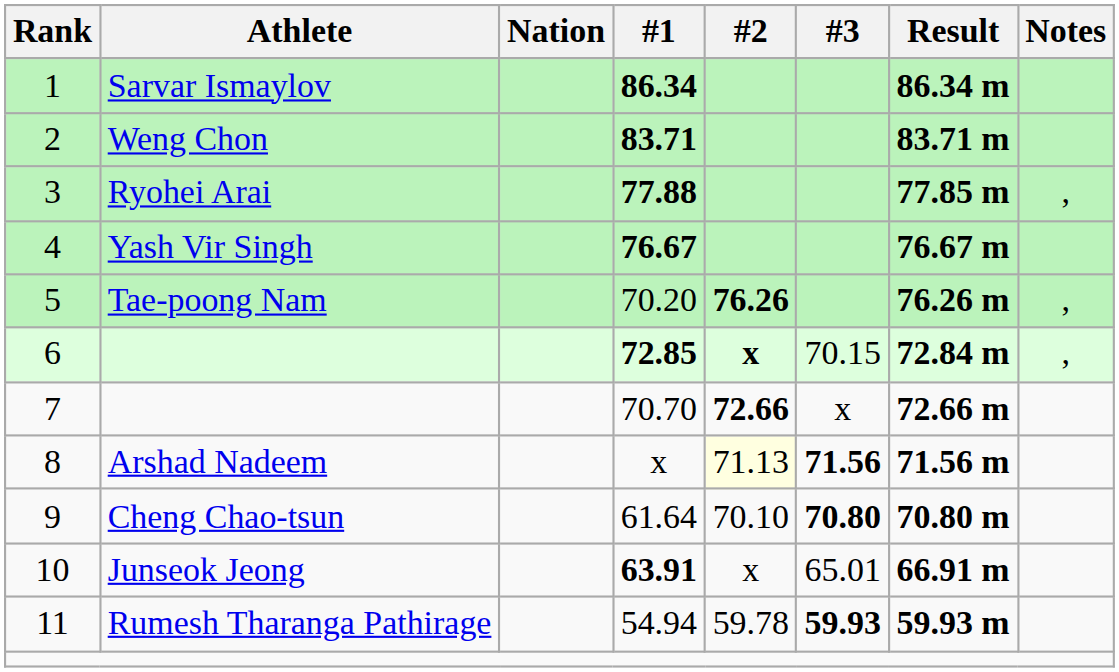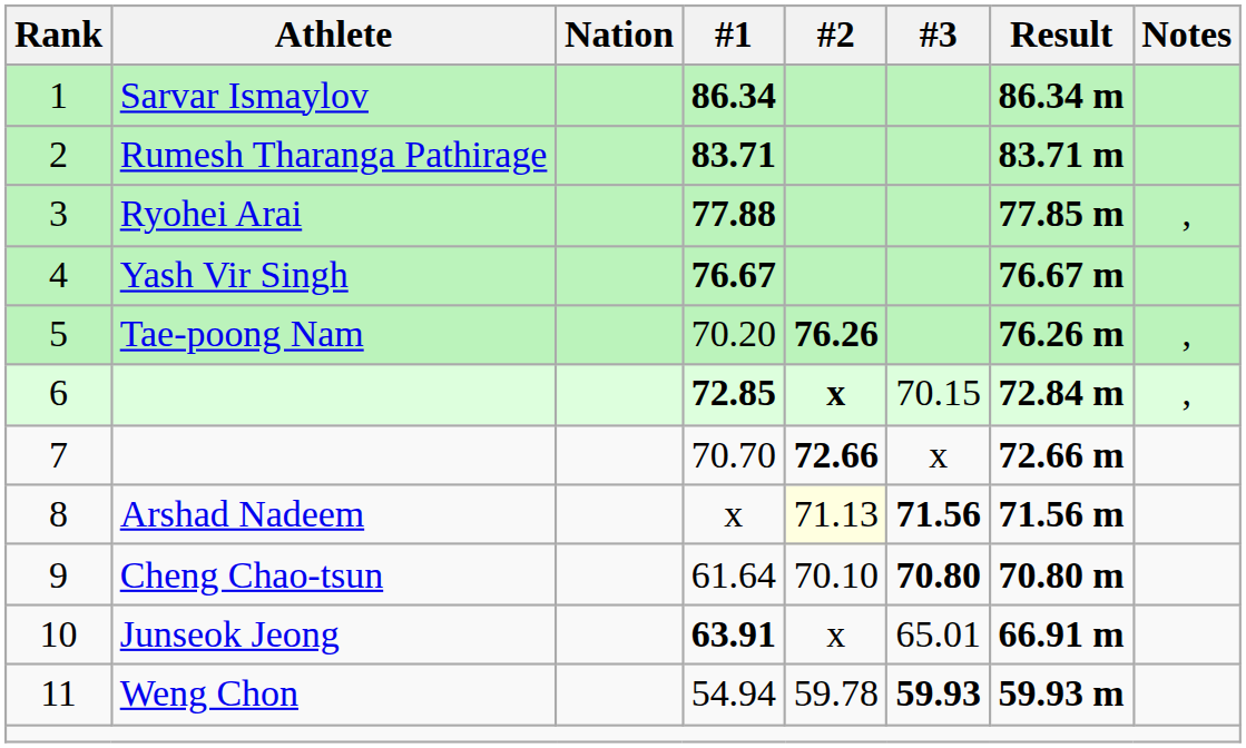 <table class="wikitable sortable" style="text-align:center;">
 <tr>
 <th scope="col" style="width: 10px;">Rank</th>
 <th scope="col">Athlete</th>
 <th scope="col">Nation</th>
 <th scope="col">#1</th>
 <th scope="col">#2</th>
 <th scope="col">#3</th>
 <th scope="col">Result</th>
 <th scope="col">Notes</th>
 </tr>
 <tr bgcolor=bbf3bb>
 <td>1</td>
 <td align="left"><a href='#'>Sarvar Ismaylov</a></td>
 <td align="left"></td>
 <td><strong>86.34</strong></td>
 <td></td>
 <td></td>
 <td><strong>86.34 m</strong></td>
 <td></td>
 </tr>
 <tr bgcolor=bbf3bb>
 <td>2</td>
-<td align="left"><a href='#'>Weng Chon</a></td>
+<td align="left"><a href='#'>Rumesh Tharanga Pathirage</a></td>
 <td align="left"></td>
 <td><strong>83.71</strong></td>
 <td></td>
 <td></td>
 <td><strong>83.71 m</strong></td>
 <td></td>
 </tr>
 <tr bgcolor=bbf3bb>
 <td>3</td>
 <td align="left"><a href='#'>Ryohei Arai</a></td>
 <td align="left"></td>
 <td><strong>77.88</strong></td>
 <td></td>
 <td></td>
 <td><strong>77.85 m</strong></td>
 <td>, </td>
 </tr>
 <tr bgcolor=bbf3bb>
 <td>4</td>
 <td align="left"><a href='#'>Yash Vir Singh</a></td>
 <td align="left"></td>
 <td><strong>76.67</strong></td>
 <td></td>
 <td></td>
 <td><strong>76.67 m</strong></td>
 <td></td>
 </tr>
 <tr bgcolor=bbf3bb>
 <td>5</td>
 <td align="left"><a href='#'>Tae-poong Nam</a></td>
 <td align="left"></td>
 <td>70.20</td>
 <td><strong>76.26</strong></td>
 <td></td>
 <td><strong>76.26 m</strong></td>
 <td>, </td>
 </tr>
 <tr bgcolor=ddffdd>
 <td>6</td>
 <td align="left"></td>
 <td align="left"></td>
 <td><strong>72.85</strong></td>
 <td><strong>x</strong></td>
 <td>70.15</td>
 <td><strong>72.84 m</strong></td>
 <td>, </td>
 </tr>
 <tr>
 <td>7</td>
 <td align="left"></td>
 <td align="left"></td>
 <td>70.70</td>
 <td><strong>72.66</strong></td>
 <td>x</td>
 <td><strong>72.66 m</strong></td>
 <td></td>
 </tr>
 <tr>
 <td>8</td>
 <td align="left"><a href='#'>Arshad Nadeem</a></td>
 <td align="left"></td>
 <td>x</td>
 <td style="background: lightyellow;">71.13</td>
 <td><strong>71.56</strong></td>
 <td><strong>71.56 m</strong></td>
 <td></td>
 </tr>
 <tr>
 <td>9</td>
 <td align="left"><a href='#'>Cheng Chao-tsun</a></td>
 <td align="left"></td>
 <td>61.64</td>
 <td>70.10</td>
 <td><strong>70.80</strong></td>
 <td><strong>70.80 m</strong></td>
 <td></td>
 </tr>
 <tr>
 <td>10</td>
 <td align="left"><a href='#'>Junseok Jeong</a></td>
 <td align="left"></td>
 <td><strong>63.91</strong></td>
 <td>x</td>
 <td>65.01</td>
 <td><strong>66.91 m</strong></td>
 <td></td>
 </tr>
 <tr>
 <td>11</td>
-<td align="left"><a href='#'>Rumesh Tharanga Pathirage</a></td>
+<td align="left"><a href='#'>Weng Chon</a></td>
 <td align="left"></td>
 <td>54.94</td>
 <td>59.78</td>
 <td><strong>59.93</strong></td>
 <td><strong>59.93 m</strong></td>
 <td></td>
 </tr>
 <tr class="sortbottom">
 <td colspan="8"></td>
 </tr>
 </table>
